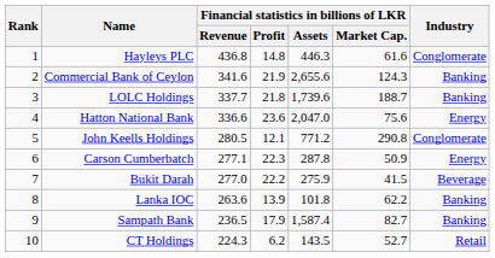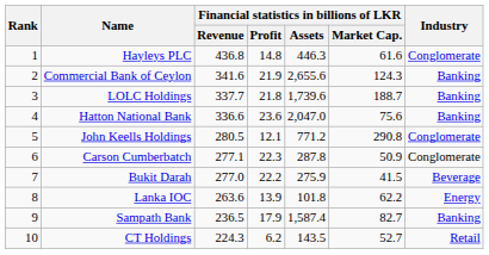 <table class="wikitable sortable col1left col2left col7left" style="text-align:right;">
 <tr>
 <th rowspan=2>Rank</th>
 <th rowspan=2>Name</th>
 <th colspan="4">Financial statistics in billions of LKR</th>
 <th rowspan=2>Industry</th>
 </tr>
 <tr>
 <th>Revenue</th>
 <th>Profit</th>
 <th>Assets</th>
 <th>Market Cap.</th>
 </tr>
 <tr>
 <td>1</td>
 <td><a href='#'>Hayleys PLC</a></td>
 <td>436.8</td>
 <td>14.8</td>
 <td>446.3</td>
 <td>61.6</td>
 <td><a href='#'>Conglomerate</a></td>
 </tr>
 <tr>
 <td>2</td>
 <td><a href='#'>Commercial Bank of Ceylon</a></td>
 <td>341.6</td>
 <td>21.9</td>
 <td>2,655.6</td>
 <td>124.3</td>
 <td><a href='#'>Banking</a></td>
 </tr>
 <tr>
 <td>3</td>
 <td><a href='#'>LOLC  Holdings</a></td>
 <td>337.7</td>
 <td>21.8</td>
 <td>1,739.6</td>
 <td>188.7</td>
 <td><a href='#'>Banking</a></td>
 </tr>
 <tr>
 <td>4</td>
 <td><a href='#'>Hatton National Bank</a></td>
 <td>336.6</td>
 <td>23.6</td>
 <td>2,047.0</td>
 <td>75.6</td>
-<td><a href='#'>Energy</a></td>
+<td><a href='#'>Banking</a></td>
 </tr>
 <tr>
 <td>5</td>
 <td><a href='#'>John Keells Holdings</a></td>
 <td>280.5</td>
 <td>12.1</td>
 <td>771.2</td>
 <td>290.8</td>
 <td><a href='#'>Conglomerate</a></td>
 </tr>
 <tr>
 <td>6</td>
 <td><a href='#'>Carson Cumberbatch</a></td>
 <td>277.1</td>
 <td>22.3</td>
 <td>287.8</td>
 <td>50.9</td>
-<td><a href='#'>Energy</a></td>
+<td>Conglomerate</td>
 </tr>
 <tr>
 <td>7</td>
 <td><a href='#'>Bukit Darah</a></td>
 <td>277.0</td>
 <td>22.2</td>
 <td>275.9</td>
 <td>41.5</td>
 <td><a href='#'>Beverage</a></td>
 </tr>
 <tr>
 <td>8</td>
 <td><a href='#'>Lanka IOC</a></td>
 <td>263.6</td>
 <td>13.9</td>
 <td>101.8</td>
 <td>62.2</td>
-<td><a href='#'>Banking</a></td>
+<td><a href='#'>Energy</a></td>
 </tr>
 <tr>
 <td>9</td>
 <td><a href='#'>Sampath Bank</a></td>
 <td>236.5</td>
 <td>17.9</td>
 <td>1,587.4</td>
 <td>82.7</td>
 <td><a href='#'>Banking</a></td>
 </tr>
 <tr>
 <td>10</td>
 <td><a href='#'>CT  Holdings</a></td>
 <td>224.3</td>
 <td>6.2</td>
 <td>143.5</td>
 <td>52.7</td>
 <td><a href='#'>Retail</a></td>
 </tr>
 </table>
